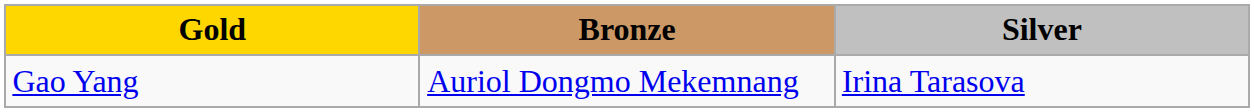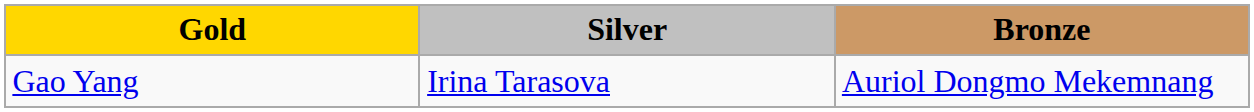 <table class="wikitable" style="text-align:left">
 <tr align="center">
 <td width=200 bgcolor=gold><strong>Gold</strong></td>
+<td width=200 bgcolor=silver><strong>Silver</strong></td>
 <td width=200 bgcolor=CC9966><strong>Bronze</strong></td>
-<td width=200 bgcolor=silver><strong>Silver</strong></td>
 </tr>
 <tr>
 <td><a href='#'>Gao Yang</a><br><em></em></td>
+<td><a href='#'>Irina Tarasova</a><br><em></em></td>
 <td><a href='#'>Auriol Dongmo Mekemnang</a><br><em></em></td>
-<td><a href='#'>Irina Tarasova</a><br><em></em></td>
 </tr>
 </table>
